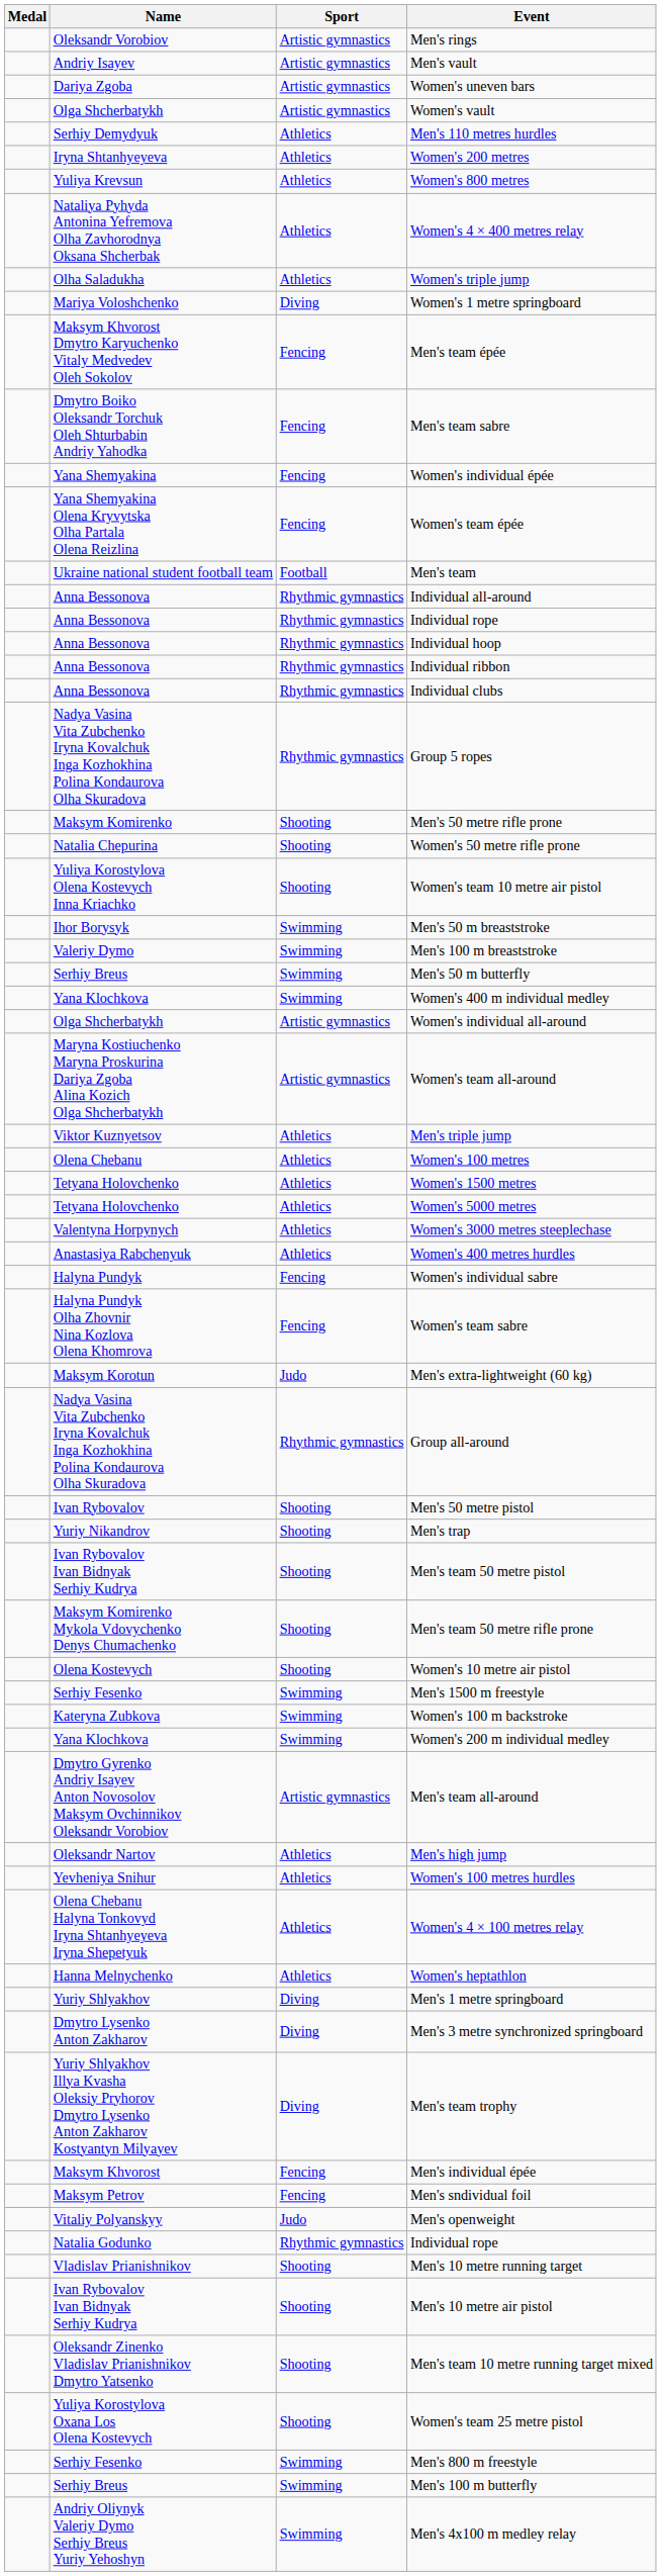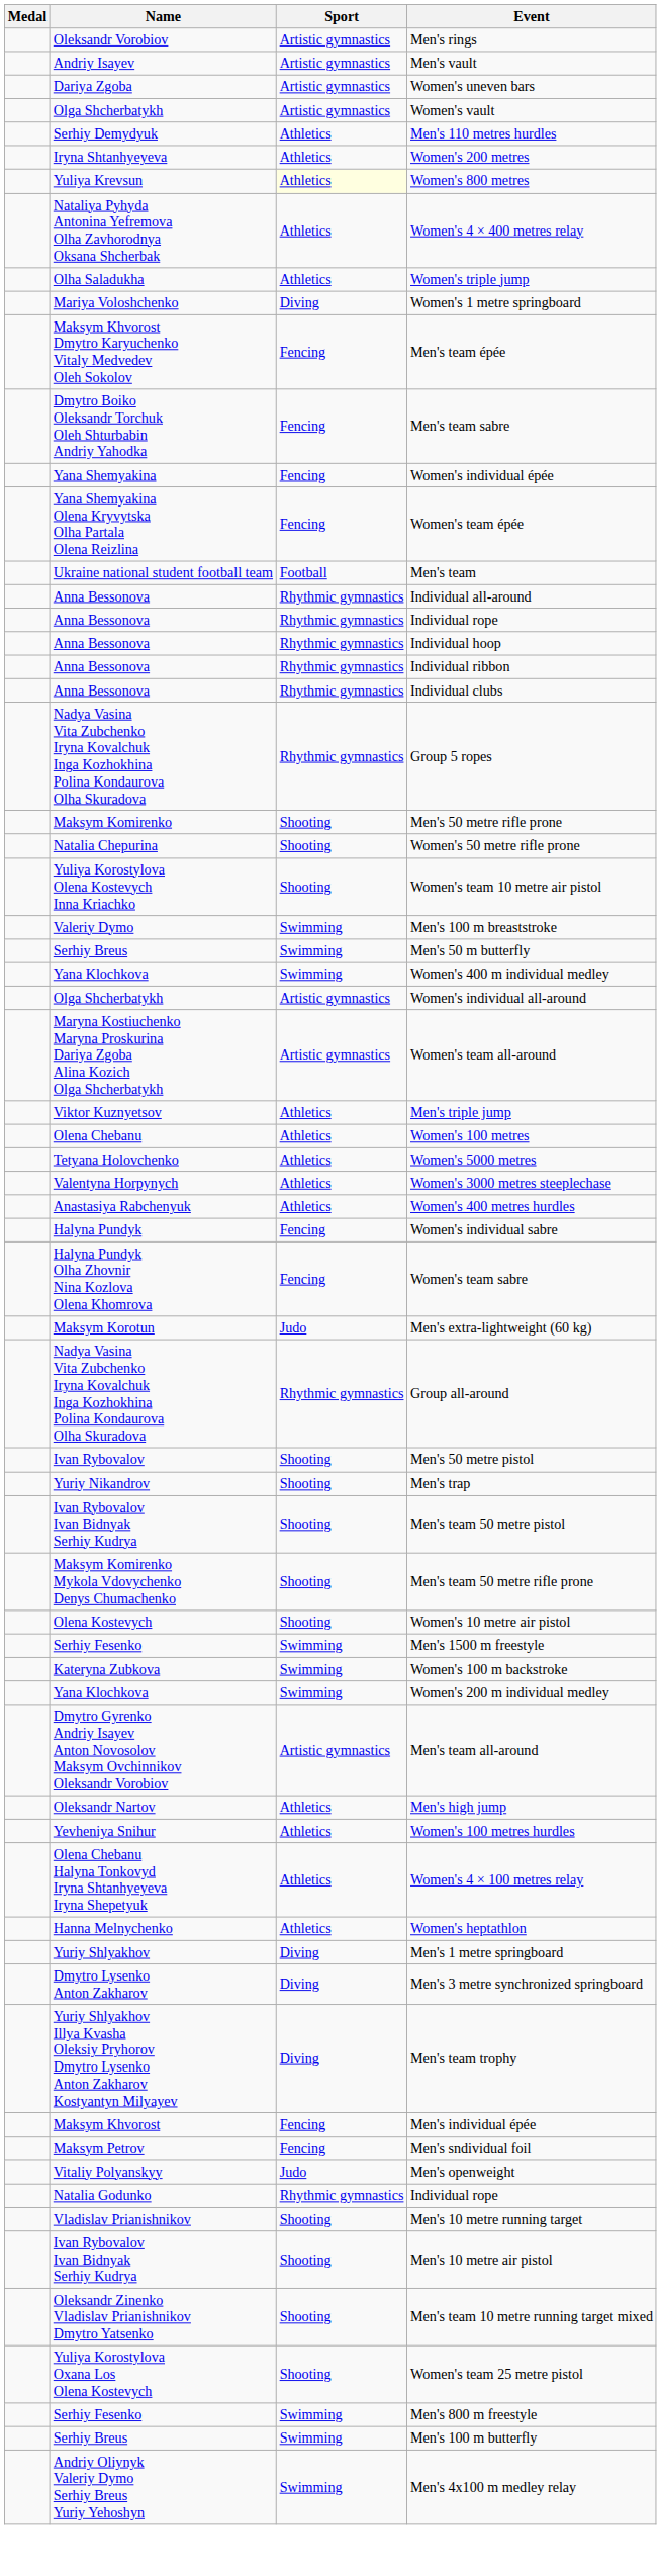 <table class="wikitable sortable" style="font-size: 95%;">
 <tr>
 <th>Medal</th>
 <th>Name</th>
 <th>Sport</th>
 <th>Event</th>
 </tr>
 <tr>
 <td></td>
 <td><a href='#'>Oleksandr Vorobiov</a></td>
 <td><a href='#'>Artistic gymnastics</a></td>
 <td>Men's rings</td>
 </tr>
 <tr>
 <td></td>
 <td><a href='#'>Andriy Isayev</a></td>
 <td><a href='#'>Artistic gymnastics</a></td>
 <td>Men's vault</td>
 </tr>
 <tr>
 <td></td>
 <td><a href='#'>Dariya Zgoba</a></td>
 <td><a href='#'>Artistic gymnastics</a></td>
 <td>Women's uneven bars</td>
 </tr>
 <tr>
 <td></td>
 <td><a href='#'>Olga Shcherbatykh</a></td>
 <td><a href='#'>Artistic gymnastics</a></td>
 <td>Women's vault</td>
 </tr>
 <tr>
 <td></td>
 <td><a href='#'>Serhiy Demydyuk</a></td>
 <td><a href='#'>Athletics</a></td>
 <td><a href='#'>Men's 110 metres hurdles</a></td>
 </tr>
 <tr>
 <td></td>
 <td><a href='#'>Iryna Shtanhyeyeva</a></td>
 <td><a href='#'>Athletics</a></td>
 <td><a href='#'>Women's 200 metres</a></td>
 </tr>
 <tr>
 <td></td>
 <td><a href='#'>Yuliya Krevsun</a></td>
-<td><a href='#'>Athletics</a></td>
+<td style="background: lightyellow;"><a href='#'>Athletics</a></td>
 <td><a href='#'>Women's 800 metres</a></td>
 </tr>
 <tr>
 <td></td>
 <td><a href='#'>Nataliya Pyhyda</a><br><a href='#'>Antonina Yefremova</a><br><a href='#'>Olha Zavhorodnya</a><br><a href='#'>Oksana Shcherbak</a></td>
 <td><a href='#'>Athletics</a></td>
 <td><a href='#'>Women's 4 × 400 metres relay</a></td>
 </tr>
 <tr>
 <td></td>
 <td><a href='#'>Olha Saladukha</a></td>
 <td><a href='#'>Athletics</a></td>
 <td><a href='#'>Women's triple jump</a></td>
 </tr>
 <tr>
 <td></td>
 <td><a href='#'>Mariya Voloshchenko</a></td>
 <td><a href='#'>Diving</a></td>
 <td>Women's 1 metre springboard</td>
 </tr>
 <tr>
 <td></td>
 <td><a href='#'>Maksym Khvorost</a><br><a href='#'>Dmytro Karyuchenko</a><br><a href='#'>Vitaly Medvedev</a><br><a href='#'>Oleh Sokolov</a></td>
 <td><a href='#'>Fencing</a></td>
 <td>Men's team épée</td>
 </tr>
 <tr>
 <td></td>
 <td><a href='#'>Dmytro Boiko</a><br><a href='#'>Oleksandr Torchuk</a><br><a href='#'>Oleh Shturbabin</a><br><a href='#'>Andriy Yahodka</a></td>
 <td><a href='#'>Fencing</a></td>
 <td>Men's team sabre</td>
 </tr>
 <tr>
 <td></td>
 <td><a href='#'>Yana Shemyakina</a></td>
 <td><a href='#'>Fencing</a></td>
 <td>Women's individual épée</td>
 </tr>
 <tr>
 <td></td>
 <td><a href='#'>Yana Shemyakina</a><br><a href='#'>Olena Kryvytska</a><br><a href='#'>Olha Partala</a><br><a href='#'>Olena Reizlina</a></td>
 <td><a href='#'>Fencing</a></td>
 <td>Women's team épée</td>
 </tr>
 <tr>
 <td></td>
 <td><a href='#'>Ukraine national student football team</a><br></td>
 <td><a href='#'>Football</a></td>
 <td>Men's team</td>
 </tr>
 <tr>
 <td></td>
 <td><a href='#'>Anna Bessonova</a></td>
 <td><a href='#'>Rhythmic gymnastics</a></td>
 <td>Individual all-around</td>
 </tr>
 <tr>
 <td></td>
 <td><a href='#'>Anna Bessonova</a></td>
 <td><a href='#'>Rhythmic gymnastics</a></td>
 <td>Individual rope</td>
 </tr>
 <tr>
 <td></td>
 <td><a href='#'>Anna Bessonova</a></td>
 <td><a href='#'>Rhythmic gymnastics</a></td>
 <td>Individual hoop</td>
 </tr>
 <tr>
 <td></td>
 <td><a href='#'>Anna Bessonova</a></td>
 <td><a href='#'>Rhythmic gymnastics</a></td>
 <td>Individual ribbon</td>
 </tr>
 <tr>
 <td></td>
 <td><a href='#'>Anna Bessonova</a></td>
 <td><a href='#'>Rhythmic gymnastics</a></td>
 <td>Individual clubs</td>
 </tr>
 <tr>
 <td></td>
 <td><a href='#'>Nadya Vasina</a><br><a href='#'>Vita Zubchenko</a><br><a href='#'>Iryna Kovalchuk</a><br><a href='#'>Inga Kozhokhina</a><br><a href='#'>Polina Kondaurova</a><br><a href='#'>Olha Skuradova</a></td>
 <td><a href='#'>Rhythmic gymnastics</a></td>
 <td>Group 5 ropes</td>
 </tr>
 <tr>
 <td></td>
 <td><a href='#'>Maksym Komirenko</a></td>
 <td><a href='#'>Shooting</a></td>
 <td>Men's 50 metre rifle prone</td>
 </tr>
 <tr>
 <td></td>
 <td><a href='#'>Natalia Chepurina</a></td>
 <td><a href='#'>Shooting</a></td>
 <td>Women's 50 metre rifle prone</td>
 </tr>
 <tr>
 <td></td>
 <td><a href='#'>Yuliya Korostylova</a><br><a href='#'>Olena Kostevych</a><br><a href='#'>Inna Kriachko</a></td>
 <td><a href='#'>Shooting</a></td>
 <td>Women's team 10 metre air pistol</td>
 </tr>
 <tr>
 <td></td>
-<td><a href='#'>Ihor Borysyk</a></td>
-<td><a href='#'>Swimming</a></td>
-<td>Men's 50 m breaststroke</td>
-</tr>
-<tr>
-<td></td>
 <td><a href='#'>Valeriy Dymo</a></td>
 <td><a href='#'>Swimming</a></td>
 <td>Men's 100 m breaststroke</td>
 </tr>
 <tr>
 <td></td>
 <td><a href='#'>Serhiy Breus</a></td>
 <td><a href='#'>Swimming</a></td>
 <td>Men's 50 m butterfly</td>
 </tr>
 <tr>
 <td></td>
 <td><a href='#'>Yana Klochkova</a></td>
 <td><a href='#'>Swimming</a></td>
 <td>Women's 400 m individual medley</td>
 </tr>
 <tr>
 <td></td>
 <td><a href='#'>Olga Shcherbatykh</a></td>
 <td><a href='#'>Artistic gymnastics</a></td>
 <td>Women's individual all-around</td>
 </tr>
 <tr>
 <td></td>
 <td><a href='#'>Maryna Kostiuchenko</a><br><a href='#'>Maryna Proskurina</a><br><a href='#'>Dariya Zgoba</a><br><a href='#'>Alina Kozich</a><br><a href='#'>Olga Shcherbatykh</a></td>
 <td><a href='#'>Artistic gymnastics</a></td>
 <td>Women's team all-around</td>
 </tr>
 <tr>
 <td></td>
 <td><a href='#'>Viktor Kuznyetsov</a></td>
 <td><a href='#'>Athletics</a></td>
 <td><a href='#'>Men's triple jump</a></td>
 </tr>
 <tr>
 <td></td>
 <td><a href='#'>Olena Chebanu</a></td>
 <td><a href='#'>Athletics</a></td>
 <td><a href='#'>Women's 100 metres</a></td>
-</tr>
-<tr>
-<td></td>
-<td><a href='#'>Tetyana Holovchenko</a></td>
-<td><a href='#'>Athletics</a></td>
-<td><a href='#'>Women's 1500 metres</a></td>
 </tr>
 <tr>
 <td></td>
 <td><a href='#'>Tetyana Holovchenko</a></td>
 <td><a href='#'>Athletics</a></td>
 <td><a href='#'>Women's 5000 metres</a></td>
 </tr>
 <tr>
 <td></td>
 <td><a href='#'>Valentyna Horpynych</a></td>
 <td><a href='#'>Athletics</a></td>
 <td><a href='#'>Women's 3000 metres steeplechase</a></td>
 </tr>
 <tr>
 <td></td>
 <td><a href='#'>Anastasiya Rabchenyuk</a></td>
 <td><a href='#'>Athletics</a></td>
 <td><a href='#'>Women's 400 metres hurdles</a></td>
 </tr>
 <tr>
 <td></td>
 <td><a href='#'>Halyna Pundyk</a></td>
 <td><a href='#'>Fencing</a></td>
 <td>Women's individual sabre</td>
 </tr>
 <tr>
 <td></td>
 <td><a href='#'>Halyna Pundyk</a><br><a href='#'>Olha Zhovnir</a><br><a href='#'>Nina Kozlova</a><br><a href='#'>Olena Khomrova</a></td>
 <td><a href='#'>Fencing</a></td>
 <td>Women's team sabre</td>
 </tr>
 <tr>
 <td></td>
 <td><a href='#'>Maksym Korotun</a></td>
 <td><a href='#'>Judo</a></td>
 <td>Men's extra-lightweight (60 kg)</td>
 </tr>
 <tr>
 <td></td>
 <td><a href='#'>Nadya Vasina</a><br><a href='#'>Vita Zubchenko</a><br><a href='#'>Iryna Kovalchuk</a><br><a href='#'>Inga Kozhokhina</a><br><a href='#'>Polina Kondaurova</a><br><a href='#'>Olha Skuradova</a></td>
 <td><a href='#'>Rhythmic gymnastics</a></td>
 <td>Group all-around</td>
 </tr>
 <tr>
 <td></td>
 <td><a href='#'>Ivan Rybovalov</a></td>
 <td><a href='#'>Shooting</a></td>
 <td>Men's 50 metre pistol</td>
 </tr>
 <tr>
 <td></td>
 <td><a href='#'>Yuriy Nikandrov</a></td>
 <td><a href='#'>Shooting</a></td>
 <td>Men's trap</td>
 </tr>
 <tr>
 <td></td>
 <td><a href='#'>Ivan Rybovalov</a><br><a href='#'>Ivan Bidnyak</a><br><a href='#'>Serhiy Kudrya</a></td>
 <td><a href='#'>Shooting</a></td>
 <td>Men's team 50 metre pistol</td>
 </tr>
 <tr>
 <td></td>
 <td><a href='#'>Maksym Komirenko</a><br><a href='#'>Mykola Vdovychenko</a><br><a href='#'>Denys Chumachenko</a></td>
 <td><a href='#'>Shooting</a></td>
 <td>Men's team 50 metre rifle prone</td>
 </tr>
 <tr>
 <td></td>
 <td><a href='#'>Olena Kostevych</a></td>
 <td><a href='#'>Shooting</a></td>
 <td>Women's 10 metre air pistol</td>
 </tr>
 <tr>
 <td></td>
 <td><a href='#'>Serhiy Fesenko</a></td>
 <td><a href='#'>Swimming</a></td>
 <td>Men's 1500 m freestyle</td>
 </tr>
 <tr>
 <td></td>
 <td><a href='#'>Kateryna Zubkova</a></td>
 <td><a href='#'>Swimming</a></td>
 <td>Women's 100 m backstroke</td>
 </tr>
 <tr>
 <td></td>
 <td><a href='#'>Yana Klochkova</a></td>
 <td><a href='#'>Swimming</a></td>
 <td>Women's 200 m individual medley</td>
 </tr>
 <tr>
 <td></td>
 <td><a href='#'>Dmytro Gyrenko</a><br><a href='#'>Andriy Isayev</a><br><a href='#'>Anton Novosolov</a><br><a href='#'>Maksym Ovchinnikov</a><br><a href='#'>Oleksandr Vorobiov</a></td>
 <td><a href='#'>Artistic gymnastics</a></td>
 <td>Men's team all-around</td>
 </tr>
 <tr>
 <td></td>
 <td><a href='#'>Oleksandr Nartov</a></td>
 <td><a href='#'>Athletics</a></td>
 <td><a href='#'>Men's high jump</a></td>
 </tr>
 <tr>
 <td></td>
 <td><a href='#'>Yevheniya Snihur</a></td>
 <td><a href='#'>Athletics</a></td>
 <td><a href='#'>Women's 100 metres hurdles</a></td>
 </tr>
 <tr>
 <td></td>
 <td><a href='#'>Olena Chebanu</a><br><a href='#'>Halyna Tonkovyd</a><br><a href='#'>Iryna Shtanhyeyeva</a><br><a href='#'>Iryna Shepetyuk</a></td>
 <td><a href='#'>Athletics</a></td>
 <td><a href='#'>Women's 4 × 100 metres relay</a></td>
 </tr>
 <tr>
 <td></td>
 <td><a href='#'>Hanna Melnychenko</a></td>
 <td><a href='#'>Athletics</a></td>
 <td><a href='#'>Women's heptathlon</a></td>
 </tr>
 <tr>
 <td></td>
 <td><a href='#'>Yuriy Shlyakhov</a></td>
 <td><a href='#'>Diving</a></td>
 <td>Men's 1 metre springboard</td>
 </tr>
 <tr>
 <td></td>
 <td><a href='#'>Dmytro Lysenko</a><br><a href='#'>Anton Zakharov</a></td>
 <td><a href='#'>Diving</a></td>
 <td>Men's 3 metre synchronized springboard</td>
 </tr>
 <tr>
 <td></td>
 <td><a href='#'>Yuriy Shlyakhov</a><br><a href='#'>Illya Kvasha</a><br><a href='#'>Oleksiy Pryhorov</a><br><a href='#'>Dmytro Lysenko</a><br><a href='#'>Anton Zakharov</a><br><a href='#'>Kostyantyn Milyayev</a></td>
 <td><a href='#'>Diving</a></td>
 <td>Men's team trophy</td>
 </tr>
 <tr>
 <td></td>
 <td><a href='#'>Maksym Khvorost</a></td>
 <td><a href='#'>Fencing</a></td>
 <td>Men's individual épée</td>
 </tr>
 <tr>
 <td></td>
 <td><a href='#'>Maksym Petrov</a></td>
 <td><a href='#'>Fencing</a></td>
 <td>Men's sndividual foil</td>
 </tr>
 <tr>
 <td></td>
 <td><a href='#'>Vitaliy Polyanskyy</a></td>
 <td><a href='#'>Judo</a></td>
 <td>Men's openweight</td>
 </tr>
 <tr>
 <td></td>
 <td><a href='#'>Natalia Godunko</a></td>
 <td><a href='#'>Rhythmic gymnastics</a></td>
 <td>Individual rope</td>
 </tr>
 <tr>
 <td></td>
 <td><a href='#'>Vladislav Prianishnikov</a></td>
 <td><a href='#'>Shooting</a></td>
 <td>Men's 10 metre running target</td>
 </tr>
 <tr>
 <td></td>
 <td><a href='#'>Ivan Rybovalov</a><br><a href='#'>Ivan Bidnyak</a><br><a href='#'>Serhiy Kudrya</a></td>
 <td><a href='#'>Shooting</a></td>
 <td>Men's 10 metre air pistol</td>
 </tr>
 <tr>
 <td></td>
 <td><a href='#'>Oleksandr Zinenko</a><br><a href='#'>Vladislav Prianishnikov</a><br><a href='#'>Dmytro Yatsenko</a></td>
 <td><a href='#'>Shooting</a></td>
 <td>Men's team 10 metre running target mixed</td>
 </tr>
 <tr>
 <td></td>
 <td><a href='#'>Yuliya Korostylova</a><br><a href='#'>Oxana Los</a><br><a href='#'>Olena Kostevych</a></td>
 <td><a href='#'>Shooting</a></td>
 <td>Women's team 25 metre pistol</td>
 </tr>
 <tr>
 <td></td>
 <td><a href='#'>Serhiy Fesenko</a></td>
 <td><a href='#'>Swimming</a></td>
 <td>Men's 800 m freestyle</td>
 </tr>
 <tr>
 <td></td>
 <td><a href='#'>Serhiy Breus</a></td>
 <td><a href='#'>Swimming</a></td>
 <td>Men's 100 m butterfly</td>
 </tr>
 <tr>
 <td></td>
 <td><a href='#'>Andriy Oliynyk</a><br><a href='#'>Valeriy Dymo</a><br><a href='#'>Serhiy Breus</a><br><a href='#'>Yuriy Yehoshyn</a></td>
 <td><a href='#'>Swimming</a></td>
 <td>Men's 4x100 m medley relay</td>
 </tr>
 </table>
